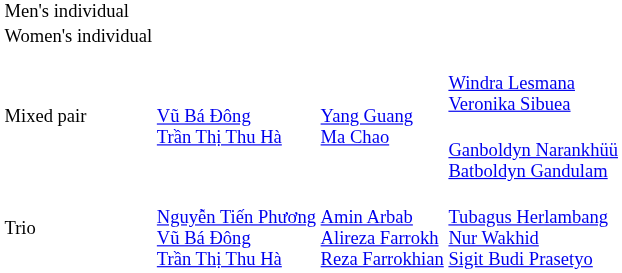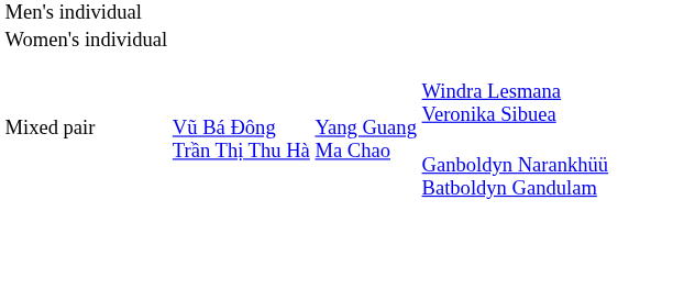 <table>
 <tr>
 <td>Men's individual</td>
 <td></td>
 <td></td>
 <td></td>
 </tr>
 <tr>
 <td>Women's individual</td>
 <td></td>
 <td></td>
 <td></td>
 </tr>
 <tr>
 <td rowspan=2>Mixed pair</td>
 <td rowspan=2><br><a href='#'>Vũ Bá Đông</a><br><a href='#'>Trần Thị Thu Hà</a></td>
 <td rowspan=2><br><a href='#'>Yang Guang</a><br><a href='#'>Ma Chao</a></td>
 <td><br><a href='#'>Windra Lesmana</a><br><a href='#'>Veronika Sibuea</a></td>
 </tr>
 <tr>
 <td><br><a href='#'>Ganboldyn Narankhüü</a><br><a href='#'>Batboldyn Gandulam</a></td>
 </tr>
-<tr>
-<td>Trio</td>
-<td><br><a href='#'>Nguyễn Tiến Phương</a><br><a href='#'>Vũ Bá Đông</a><br><a href='#'>Trần Thị Thu Hà</a></td>
-<td><br><a href='#'>Amin Arbab</a><br><a href='#'>Alireza Farrokh</a><br><a href='#'>Reza Farrokhian</a></td>
-<td><br><a href='#'>Tubagus Herlambang</a><br><a href='#'>Nur Wakhid</a><br><a href='#'>Sigit Budi Prasetyo</a></td>
-</tr>
 </table>
